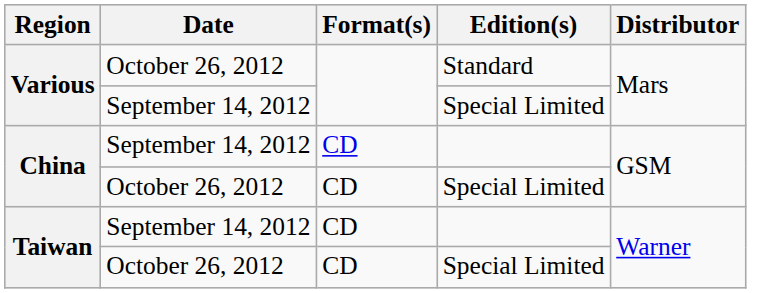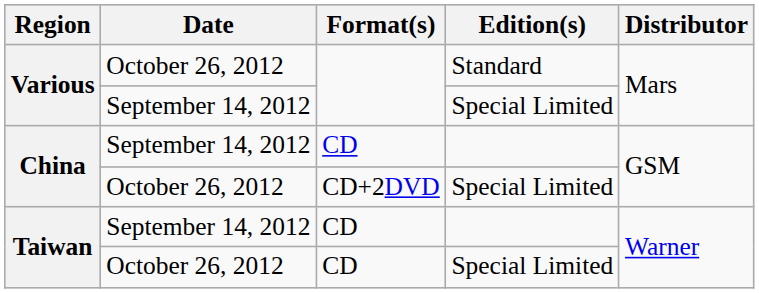 <table class="wikitable plainrowheaders">
 <tr>
 <th>Region</th>
 <th>Date</th>
 <th>Format(s)</th>
 <th>Edition(s)</th>
 <th>Distributor</th>
 </tr>
 <tr>
 <th scope="row" rowspan="2">Various</th>
 <td>October 26, 2012</td>
 <td rowspan="2"></td>
 <td>Standard</td>
 <td rowspan="2">Mars</td>
 </tr>
 <tr>
 <td>September 14, 2012</td>
 <td>Special Limited</td>
 </tr>
 <tr>
 <th scope="row" rowspan="2">China</th>
 <td>September 14, 2012</td>
 <td><a href='#'>CD</a></td>
 <td></td>
 <td rowspan="2">GSM</td>
 </tr>
 <tr>
 <td>October 26, 2012</td>
-<td>CD</td>
+<td>CD+2<a href='#'>DVD</a></td>
 <td>Special Limited</td>
 </tr>
 <tr>
 <th scope="row" rowspan="2">Taiwan</th>
 <td>September 14, 2012</td>
 <td>CD</td>
 <td></td>
 <td rowspan="2"><a href='#'>Warner</a></td>
 </tr>
 <tr>
 <td>October 26, 2012</td>
 <td>CD</td>
 <td>Special Limited</td>
 </tr>
 </table>
